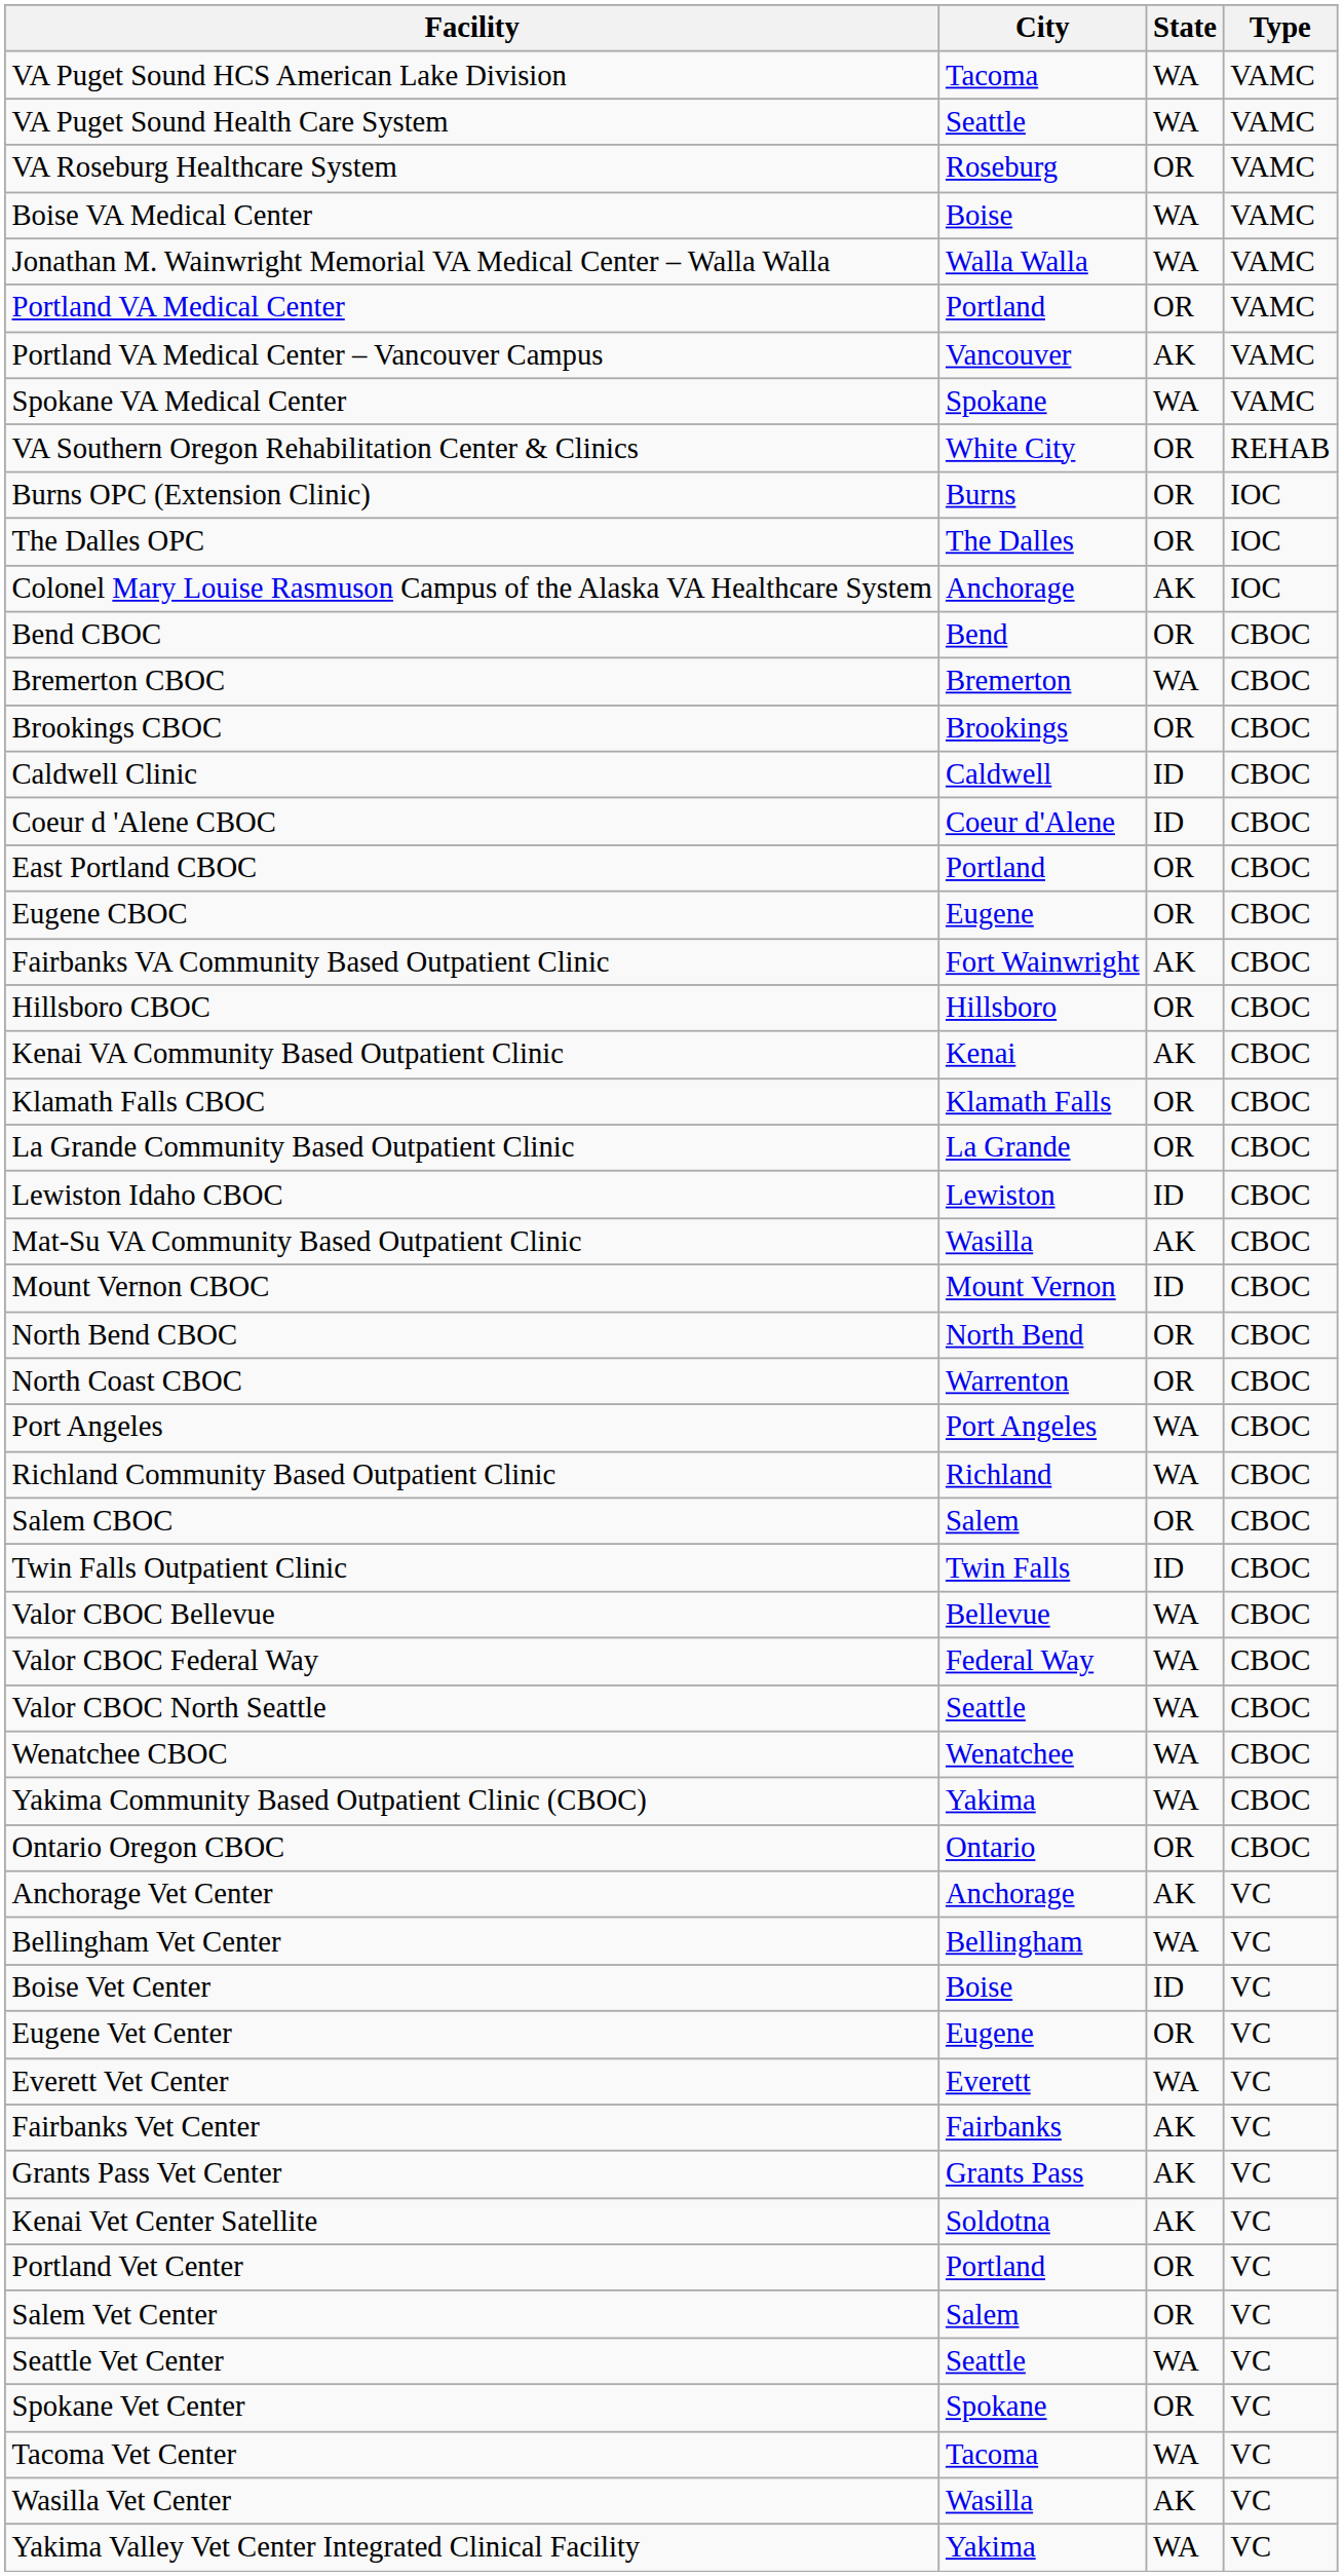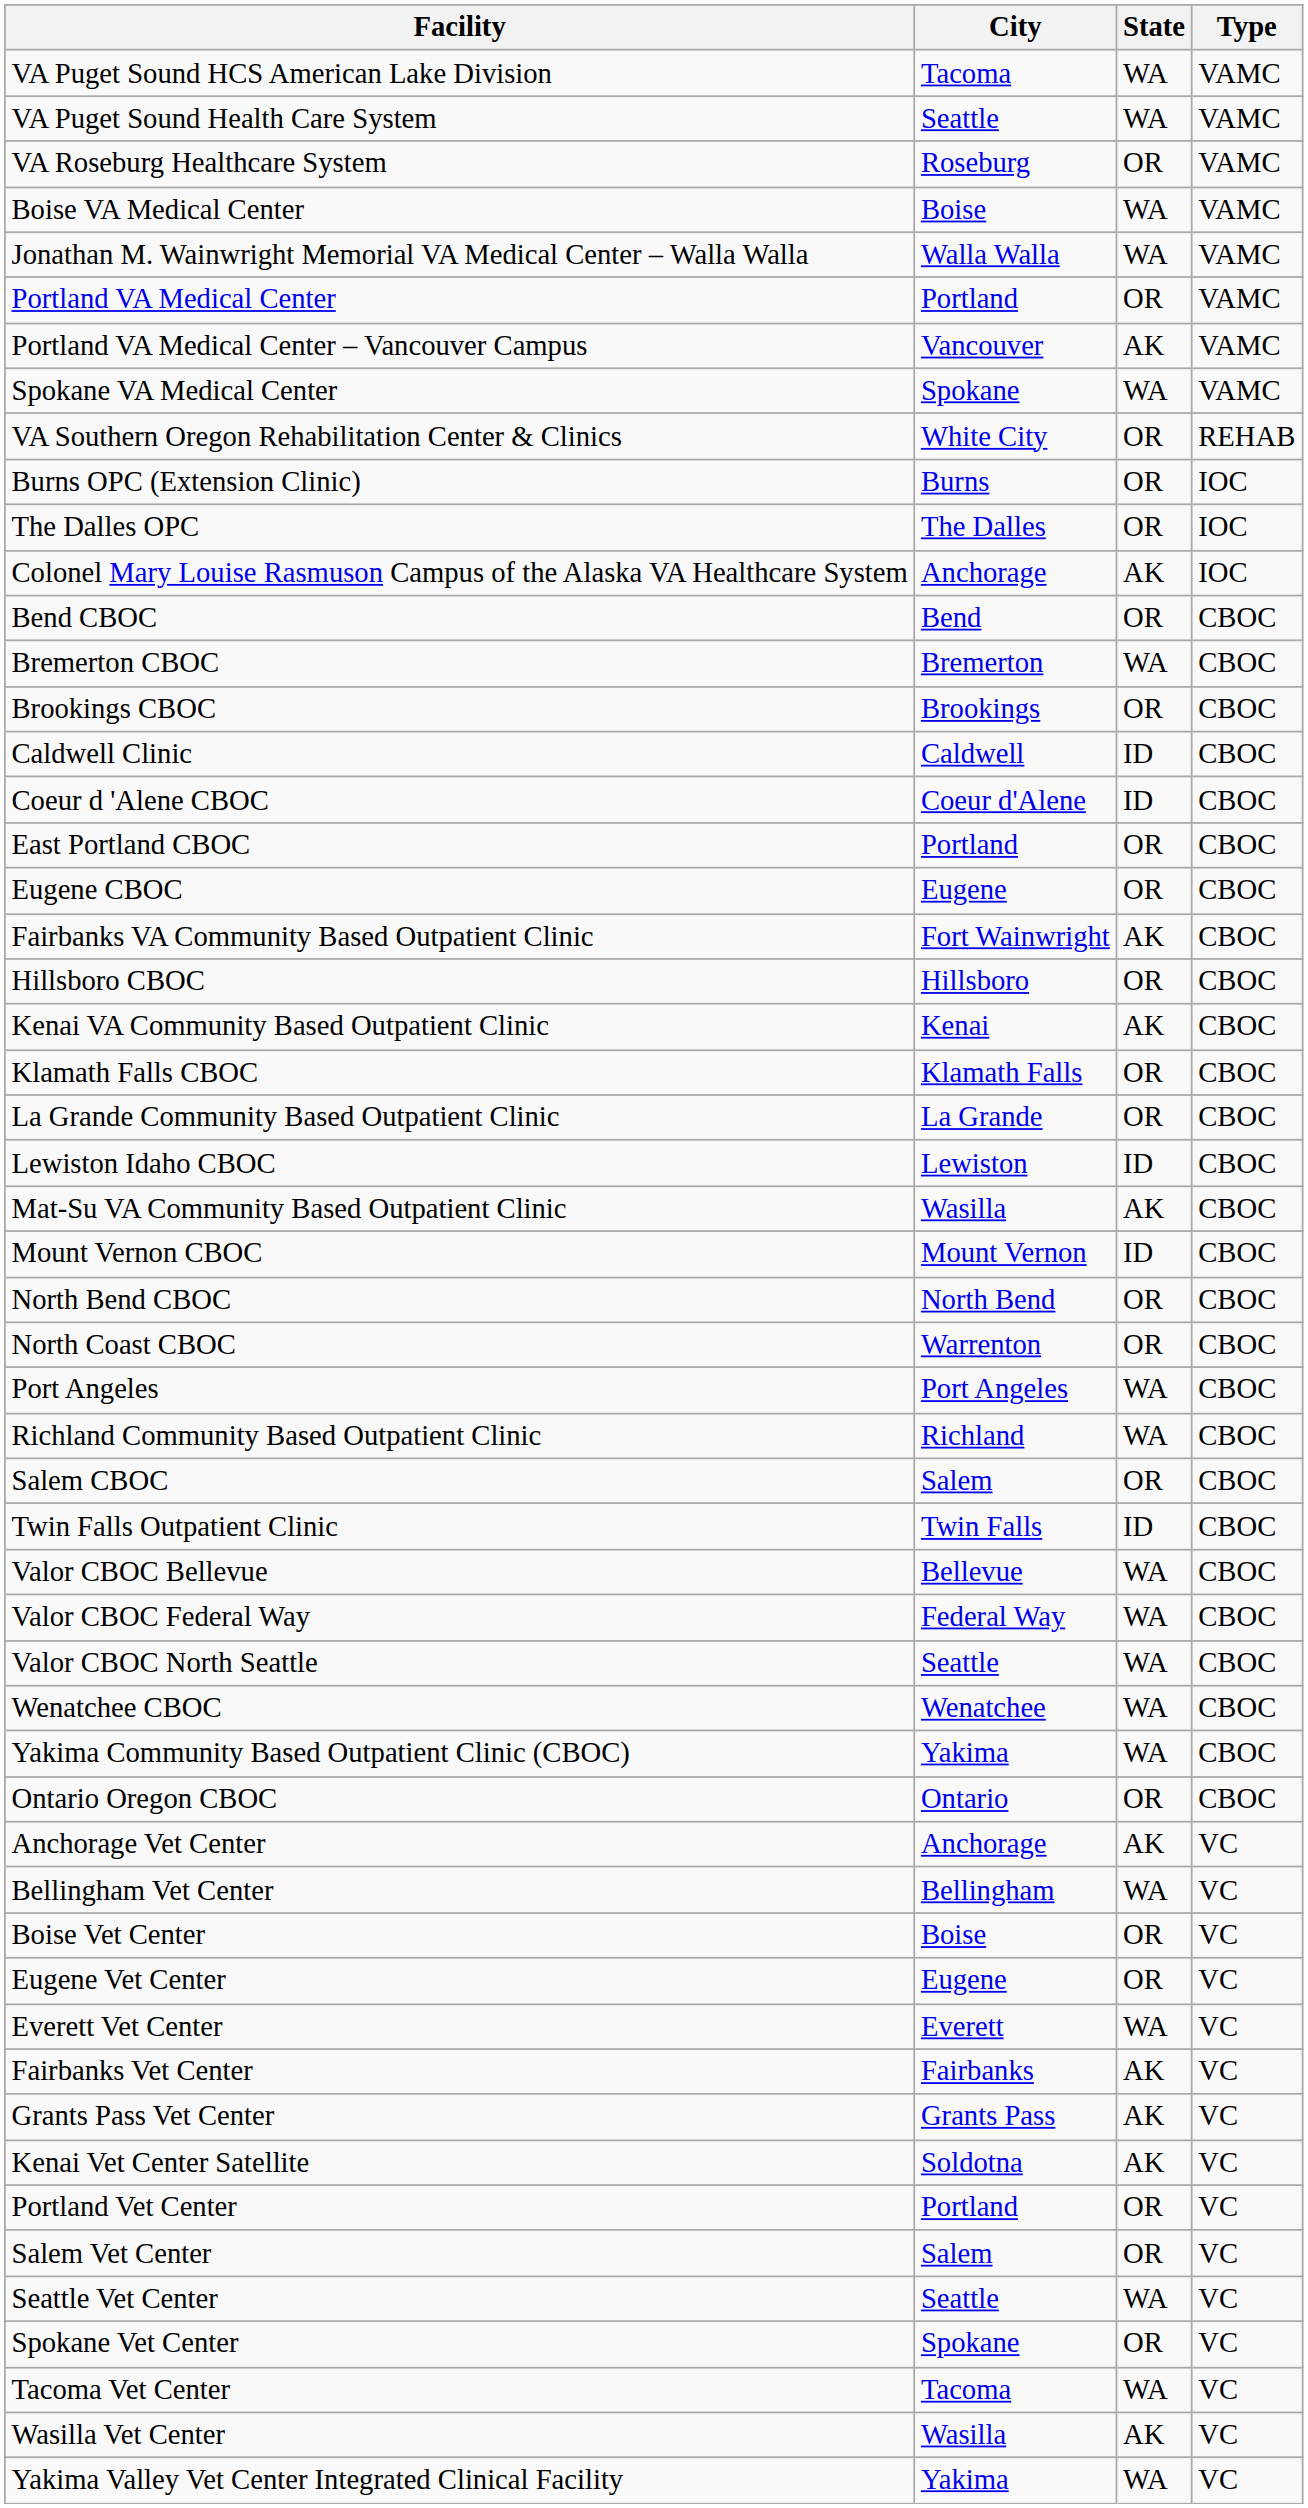 <table id="VISN20" class="wikitable sortable">
 <tr>
 <th>Facility</th>
 <th>City</th>
 <th>State</th>
 <th>Type</th>
 </tr>
 <tr>
 <td>VA Puget Sound HCS American Lake Division</td>
 <td><a href='#'>Tacoma</a></td>
 <td>WA</td>
 <td>VAMC</td>
 </tr>
 <tr>
 <td>VA Puget Sound Health Care System</td>
 <td><a href='#'>Seattle</a></td>
 <td>WA</td>
 <td>VAMC</td>
 </tr>
 <tr>
 <td>VA Roseburg Healthcare System</td>
 <td><a href='#'>Roseburg</a></td>
 <td>OR</td>
 <td>VAMC</td>
 </tr>
 <tr>
 <td>Boise VA Medical Center</td>
 <td><a href='#'>Boise</a></td>
 <td>WA</td>
 <td>VAMC</td>
 </tr>
 <tr>
 <td>Jonathan M. Wainwright Memorial VA Medical Center – Walla Walla</td>
 <td><a href='#'>Walla Walla</a></td>
 <td>WA</td>
 <td>VAMC</td>
 </tr>
 <tr>
 <td><a href='#'>Portland VA Medical Center</a></td>
 <td><a href='#'>Portland</a></td>
 <td>OR</td>
 <td>VAMC</td>
 </tr>
 <tr>
 <td>Portland VA Medical Center – Vancouver Campus</td>
 <td><a href='#'>Vancouver</a></td>
 <td>AK</td>
 <td>VAMC</td>
 </tr>
 <tr>
 <td>Spokane VA Medical Center</td>
 <td><a href='#'>Spokane</a></td>
 <td>WA</td>
 <td>VAMC</td>
 </tr>
 <tr>
 <td>VA Southern Oregon Rehabilitation Center & Clinics</td>
 <td><a href='#'>White City</a></td>
 <td>OR</td>
 <td>REHAB</td>
 </tr>
 <tr>
 <td>Burns OPC (Extension Clinic)</td>
 <td><a href='#'>Burns</a></td>
 <td>OR</td>
 <td>IOC</td>
 </tr>
 <tr>
 <td>The Dalles OPC</td>
 <td><a href='#'>The Dalles</a></td>
 <td>OR</td>
 <td>IOC</td>
 </tr>
 <tr>
 <td>Colonel <a href='#'>Mary Louise Rasmuson</a> Campus of the Alaska VA Healthcare System</td>
 <td><a href='#'>Anchorage</a></td>
 <td>AK</td>
 <td>IOC</td>
 </tr>
 <tr>
 <td>Bend CBOC</td>
 <td><a href='#'>Bend</a></td>
 <td>OR</td>
 <td>CBOC</td>
 </tr>
 <tr>
 <td>Bremerton CBOC</td>
 <td><a href='#'>Bremerton</a></td>
 <td>WA</td>
 <td>CBOC</td>
 </tr>
 <tr>
 <td>Brookings CBOC</td>
 <td><a href='#'>Brookings</a></td>
 <td>OR</td>
 <td>CBOC</td>
 </tr>
 <tr>
 <td>Caldwell Clinic</td>
 <td><a href='#'>Caldwell</a></td>
 <td>ID</td>
 <td>CBOC</td>
 </tr>
 <tr>
 <td>Coeur d 'Alene CBOC</td>
 <td><a href='#'>Coeur d'Alene</a></td>
 <td>ID</td>
 <td>CBOC</td>
 </tr>
 <tr>
 <td>East Portland CBOC</td>
 <td><a href='#'>Portland</a></td>
 <td>OR</td>
 <td>CBOC</td>
 </tr>
 <tr>
 <td>Eugene CBOC</td>
 <td><a href='#'>Eugene</a></td>
 <td>OR</td>
 <td>CBOC</td>
 </tr>
 <tr>
 <td>Fairbanks VA Community Based Outpatient Clinic</td>
 <td><a href='#'>Fort Wainwright</a></td>
 <td>AK</td>
 <td>CBOC</td>
 </tr>
 <tr>
 <td>Hillsboro CBOC</td>
 <td><a href='#'>Hillsboro</a></td>
 <td>OR</td>
 <td>CBOC</td>
 </tr>
 <tr>
 <td>Kenai VA Community Based Outpatient Clinic</td>
 <td><a href='#'>Kenai</a></td>
 <td>AK</td>
 <td>CBOC</td>
 </tr>
 <tr>
 <td>Klamath Falls CBOC</td>
 <td><a href='#'>Klamath Falls</a></td>
 <td>OR</td>
 <td>CBOC</td>
 </tr>
 <tr>
 <td>La Grande Community Based Outpatient Clinic</td>
 <td><a href='#'>La Grande</a></td>
 <td>OR</td>
 <td>CBOC</td>
 </tr>
 <tr>
 <td>Lewiston Idaho CBOC</td>
 <td><a href='#'>Lewiston</a></td>
 <td>ID</td>
 <td>CBOC</td>
 </tr>
 <tr>
 <td>Mat-Su VA Community Based Outpatient Clinic</td>
 <td><a href='#'>Wasilla</a></td>
 <td>AK</td>
 <td>CBOC</td>
 </tr>
 <tr>
 <td>Mount Vernon CBOC</td>
 <td><a href='#'>Mount Vernon</a></td>
 <td>ID</td>
 <td>CBOC</td>
 </tr>
 <tr>
 <td>North Bend CBOC</td>
 <td><a href='#'>North Bend</a></td>
 <td>OR</td>
 <td>CBOC</td>
 </tr>
 <tr>
 <td>North Coast CBOC</td>
 <td><a href='#'>Warrenton</a></td>
 <td>OR</td>
 <td>CBOC</td>
 </tr>
 <tr>
 <td>Port Angeles</td>
 <td><a href='#'>Port Angeles</a></td>
 <td>WA</td>
 <td>CBOC</td>
 </tr>
 <tr>
 <td>Richland Community Based Outpatient Clinic</td>
 <td><a href='#'>Richland</a></td>
 <td>WA</td>
 <td>CBOC</td>
 </tr>
 <tr>
 <td>Salem CBOC</td>
 <td><a href='#'>Salem</a></td>
 <td>OR</td>
 <td>CBOC</td>
 </tr>
 <tr>
 <td>Twin Falls Outpatient Clinic</td>
 <td><a href='#'>Twin Falls</a></td>
 <td>ID</td>
 <td>CBOC</td>
 </tr>
 <tr>
 <td>Valor CBOC Bellevue</td>
 <td><a href='#'>Bellevue</a></td>
 <td>WA</td>
 <td>CBOC</td>
 </tr>
 <tr>
 <td>Valor CBOC Federal Way</td>
 <td><a href='#'>Federal Way</a></td>
 <td>WA</td>
 <td>CBOC</td>
 </tr>
 <tr>
 <td>Valor CBOC North Seattle</td>
 <td><a href='#'>Seattle</a></td>
 <td>WA</td>
 <td>CBOC</td>
 </tr>
 <tr>
 <td>Wenatchee CBOC</td>
 <td><a href='#'>Wenatchee</a></td>
 <td>WA</td>
 <td>CBOC</td>
 </tr>
 <tr>
 <td>Yakima Community Based Outpatient Clinic (CBOC)</td>
 <td><a href='#'>Yakima</a></td>
 <td>WA</td>
 <td>CBOC</td>
 </tr>
 <tr>
 <td>Ontario Oregon CBOC</td>
 <td><a href='#'>Ontario</a></td>
 <td>OR</td>
 <td>CBOC</td>
 </tr>
 <tr>
 <td>Anchorage Vet Center</td>
 <td><a href='#'>Anchorage</a></td>
 <td>AK</td>
 <td>VC</td>
 </tr>
 <tr>
 <td>Bellingham Vet Center</td>
 <td><a href='#'>Bellingham</a></td>
 <td>WA</td>
 <td>VC</td>
 </tr>
 <tr>
 <td>Boise Vet Center</td>
 <td><a href='#'>Boise</a></td>
-<td>ID</td>
+<td>OR</td>
 <td>VC</td>
 </tr>
 <tr>
 <td>Eugene Vet Center</td>
 <td><a href='#'>Eugene</a></td>
 <td>OR</td>
 <td>VC</td>
 </tr>
 <tr>
 <td>Everett Vet Center</td>
 <td><a href='#'>Everett</a></td>
 <td>WA</td>
 <td>VC</td>
 </tr>
 <tr>
 <td>Fairbanks Vet Center</td>
 <td><a href='#'>Fairbanks</a></td>
 <td>AK</td>
 <td>VC</td>
 </tr>
 <tr>
 <td>Grants Pass Vet Center</td>
 <td><a href='#'>Grants Pass</a></td>
 <td>AK</td>
 <td>VC</td>
 </tr>
 <tr>
 <td>Kenai Vet Center Satellite</td>
 <td><a href='#'>Soldotna</a></td>
 <td>AK</td>
 <td>VC</td>
 </tr>
 <tr>
 <td>Portland Vet Center</td>
 <td><a href='#'>Portland</a></td>
 <td>OR</td>
 <td>VC</td>
 </tr>
 <tr>
 <td>Salem Vet Center</td>
 <td><a href='#'>Salem</a></td>
 <td>OR</td>
 <td>VC</td>
 </tr>
 <tr>
 <td>Seattle Vet Center</td>
 <td><a href='#'>Seattle</a></td>
 <td>WA</td>
 <td>VC</td>
 </tr>
 <tr>
 <td>Spokane Vet Center</td>
 <td><a href='#'>Spokane</a></td>
 <td>OR</td>
 <td>VC</td>
 </tr>
 <tr>
 <td>Tacoma Vet Center</td>
 <td><a href='#'>Tacoma</a></td>
 <td>WA</td>
 <td>VC</td>
 </tr>
 <tr>
 <td>Wasilla Vet Center</td>
 <td><a href='#'>Wasilla</a></td>
 <td>AK</td>
 <td>VC</td>
 </tr>
 <tr>
 <td>Yakima Valley Vet Center Integrated Clinical Facility</td>
 <td><a href='#'>Yakima</a></td>
 <td>WA</td>
 <td>VC</td>
 </tr>
 </table>
